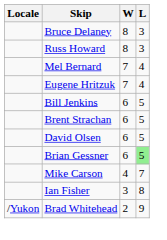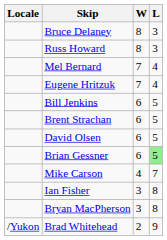 <table class="wikitable" border="1">
 <tr>
 <th>Locale</th>
 <th>Skip</th>
 <th>W</th>
 <th>L</th>
 </tr>
 <tr>
 <td></td>
 <td><a href='#'>Bruce Delaney</a></td>
 <td>8</td>
 <td>3</td>
 </tr>
 <tr>
 <td></td>
 <td><a href='#'>Russ Howard</a></td>
 <td>8</td>
 <td>3</td>
 </tr>
 <tr>
 <td></td>
 <td><a href='#'>Mel Bernard</a></td>
 <td>7</td>
 <td>4</td>
 </tr>
 <tr>
 <td></td>
 <td><a href='#'>Eugene Hritzuk</a></td>
 <td>7</td>
 <td>4</td>
 </tr>
 <tr>
 <td></td>
 <td><a href='#'>Bill Jenkins</a></td>
 <td>6</td>
 <td>5</td>
 </tr>
 <tr>
 <td></td>
 <td><a href='#'>Brent Strachan</a></td>
 <td>6</td>
 <td>5</td>
 </tr>
 <tr>
 <td></td>
 <td><a href='#'>David Olsen</a></td>
 <td>6</td>
 <td>5</td>
 </tr>
 <tr>
 <td></td>
 <td><a href='#'>Brian Gessner</a></td>
 <td>6</td>
 <td style="background: lightgreen;">5</td>
 </tr>
 <tr>
 <td></td>
 <td><a href='#'>Mike Carson</a></td>
 <td>4</td>
 <td>7</td>
 </tr>
 <tr>
 <td></td>
 <td><a href='#'>Ian Fisher</a></td>
 <td>3</td>
 <td>8</td>
 </tr>
 <tr>
+<td></td>
+<td><a href='#'>Bryan MacPherson</a></td>
+<td>3</td>
+<td>8</td>
+</tr>
+<tr>
 <td>/<a href='#'>Yukon</a></td>
 <td><a href='#'>Brad Whitehead</a></td>
 <td>2</td>
 <td>9</td>
 </tr>
 </table>
